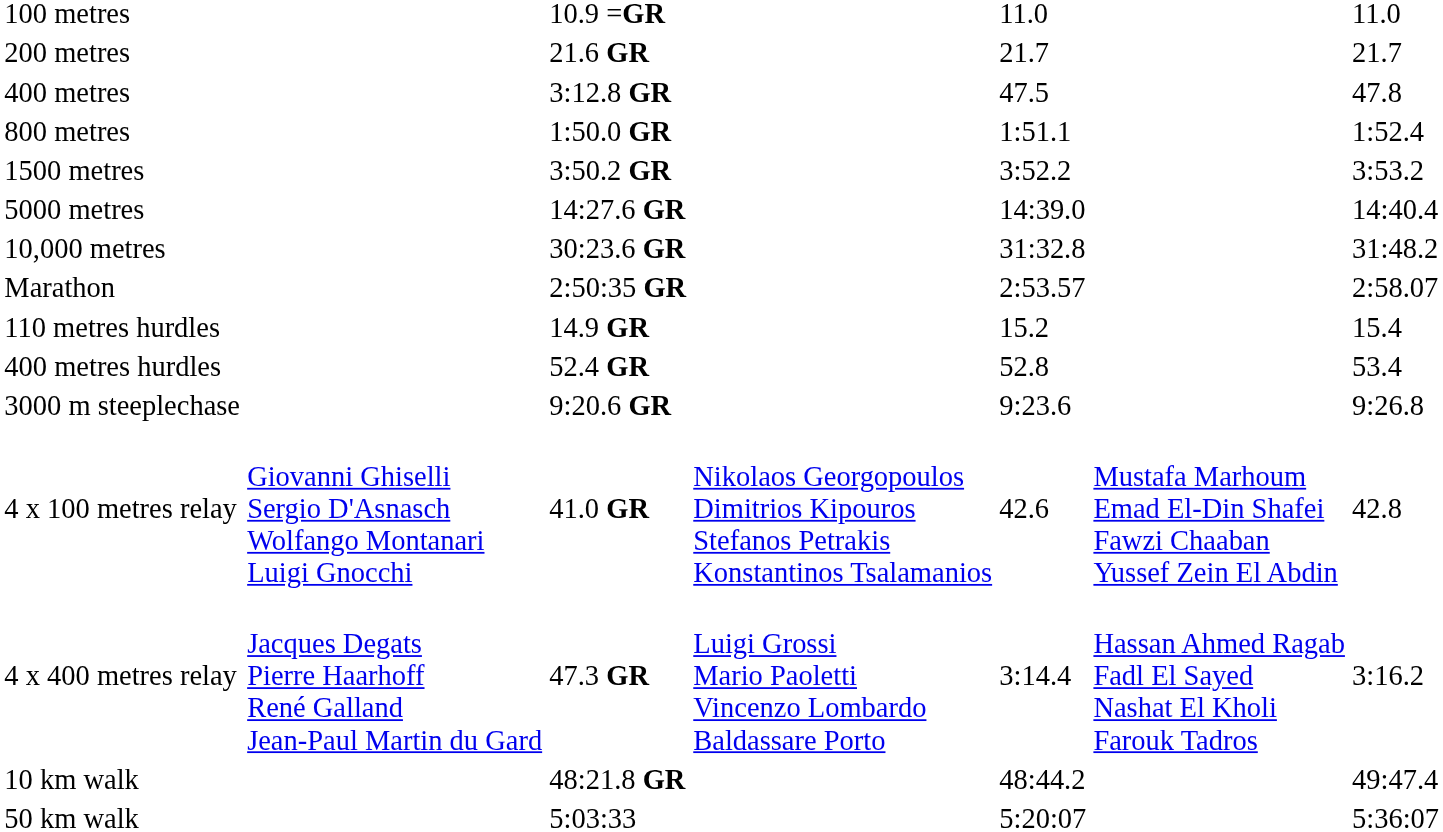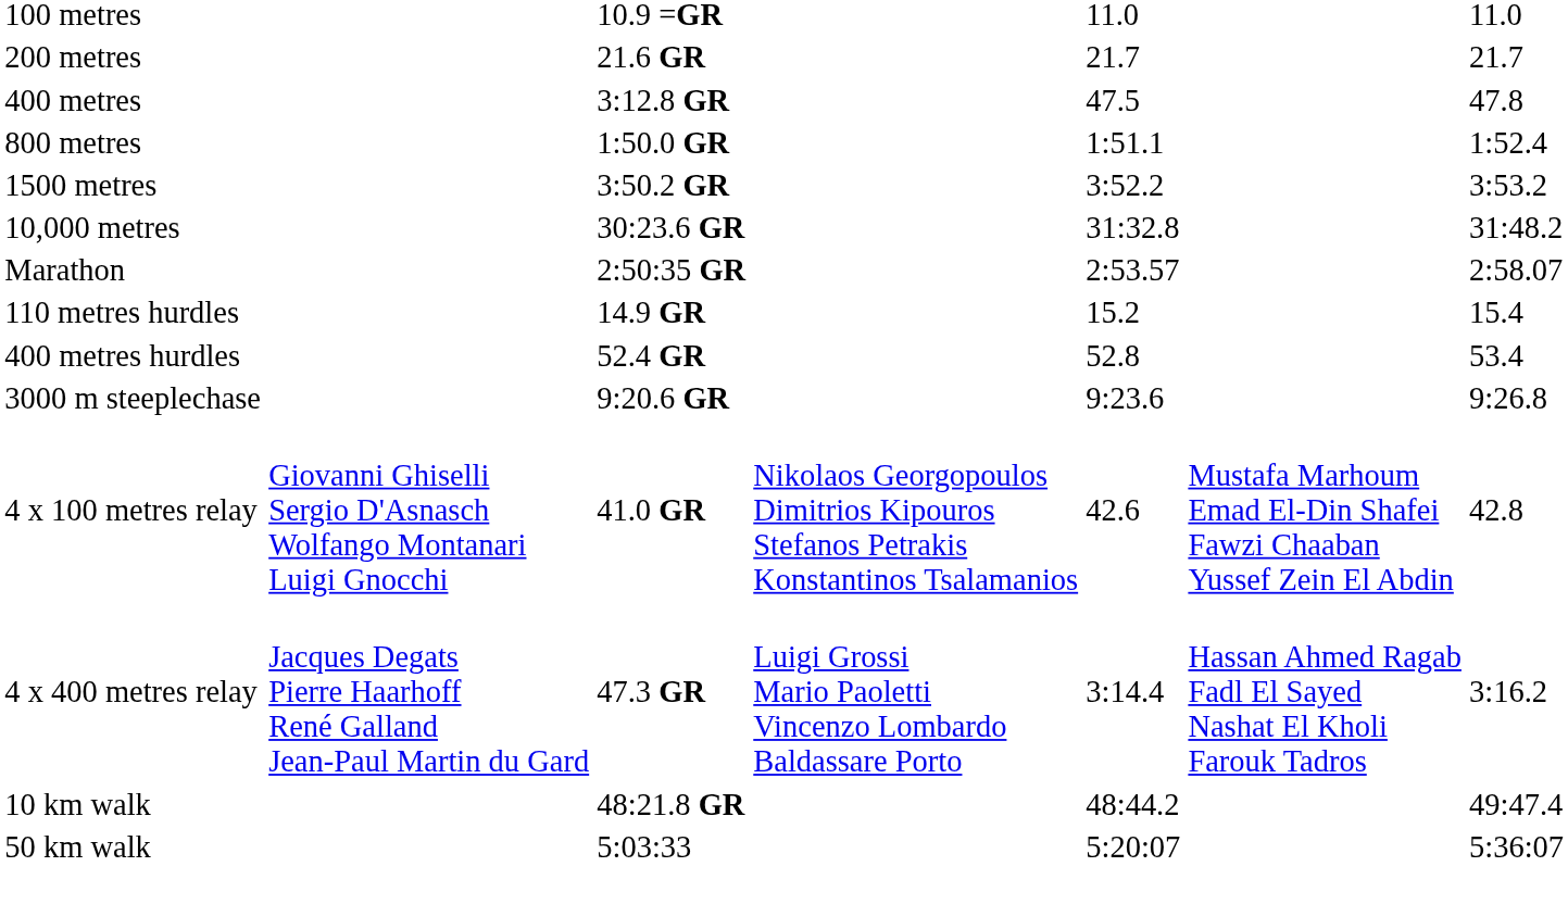 <table>
 <tr>
 <td>100 metres</td>
 <td></td>
 <td>10.9 =<strong>GR</strong></td>
 <td></td>
 <td>11.0</td>
 <td></td>
 <td>11.0</td>
 </tr>
 <tr>
 <td>200 metres</td>
 <td></td>
 <td>21.6 <strong>GR</strong></td>
 <td></td>
 <td>21.7</td>
 <td></td>
 <td>21.7</td>
 </tr>
 <tr>
 <td>400 metres</td>
 <td></td>
 <td>3:12.8 <strong>GR</strong></td>
 <td></td>
 <td>47.5</td>
 <td></td>
 <td>47.8</td>
 </tr>
 <tr>
 <td>800 metres</td>
 <td></td>
 <td>1:50.0 <strong>GR</strong></td>
 <td></td>
 <td>1:51.1</td>
 <td></td>
 <td>1:52.4</td>
 </tr>
 <tr>
 <td>1500 metres</td>
 <td></td>
 <td>3:50.2 <strong>GR</strong></td>
 <td></td>
 <td>3:52.2</td>
 <td></td>
 <td>3:53.2</td>
-</tr>
-<tr>
-<td>5000 metres</td>
-<td></td>
-<td>14:27.6 <strong>GR</strong></td>
-<td></td>
-<td>14:39.0</td>
-<td></td>
-<td>14:40.4</td>
 </tr>
 <tr>
 <td>10,000 metres</td>
 <td></td>
 <td>30:23.6 <strong>GR</strong></td>
 <td></td>
 <td>31:32.8</td>
 <td></td>
 <td>31:48.2</td>
 </tr>
 <tr>
 <td>Marathon</td>
 <td></td>
 <td>2:50:35 <strong>GR</strong></td>
 <td></td>
 <td>2:53.57</td>
 <td></td>
 <td>2:58.07</td>
 </tr>
 <tr>
 <td>110 metres hurdles</td>
 <td></td>
 <td>14.9 <strong>GR</strong></td>
 <td></td>
 <td>15.2</td>
 <td></td>
 <td>15.4</td>
 </tr>
 <tr>
 <td>400 metres hurdles</td>
 <td></td>
 <td>52.4 <strong>GR</strong></td>
 <td></td>
 <td>52.8</td>
 <td></td>
 <td>53.4</td>
 </tr>
 <tr>
 <td>3000 m steeplechase</td>
 <td></td>
 <td>9:20.6 <strong>GR</strong></td>
 <td></td>
 <td>9:23.6</td>
 <td></td>
 <td>9:26.8</td>
 </tr>
 <tr>
 <td>4 x 100 metres relay</td>
 <td><br><a href='#'>Giovanni Ghiselli</a><br><a href='#'>Sergio D'Asnasch</a><br><a href='#'>Wolfango Montanari</a><br><a href='#'>Luigi Gnocchi</a></td>
 <td>41.0 <strong>GR</strong></td>
 <td><br><a href='#'>Nikolaos Georgopoulos</a><br><a href='#'>Dimitrios Kipouros</a><br><a href='#'>Stefanos Petrakis</a><br><a href='#'>Konstantinos Tsalamanios</a></td>
 <td>42.6</td>
 <td><br><a href='#'>Mustafa Marhoum</a><br><a href='#'>Emad El-Din Shafei</a><br><a href='#'>Fawzi Chaaban</a><br><a href='#'>Yussef Zein El Abdin</a></td>
 <td>42.8</td>
 </tr>
 <tr>
 <td>4 x 400 metres relay</td>
 <td><br><a href='#'>Jacques Degats</a><br><a href='#'>Pierre Haarhoff</a><br><a href='#'>René Galland</a><br><a href='#'>Jean-Paul Martin du Gard</a></td>
 <td>47.3 <strong>GR</strong></td>
 <td><br><a href='#'>Luigi Grossi</a><br><a href='#'>Mario Paoletti</a><br><a href='#'>Vincenzo Lombardo</a><br><a href='#'>Baldassare Porto</a></td>
 <td>3:14.4</td>
 <td><br><a href='#'>Hassan Ahmed Ragab</a><br><a href='#'>Fadl El Sayed</a><br><a href='#'>Nashat El Kholi</a><br><a href='#'>Farouk Tadros</a></td>
 <td>3:16.2</td>
 </tr>
 <tr>
 <td>10 km walk</td>
 <td></td>
 <td>48:21.8 <strong>GR</strong></td>
 <td></td>
 <td>48:44.2</td>
 <td></td>
 <td>49:47.4</td>
 </tr>
 <tr>
 <td>50 km walk</td>
 <td></td>
 <td>5:03:33</td>
 <td></td>
 <td>5:20:07</td>
 <td></td>
 <td>5:36:07</td>
 </tr>
 </table>
